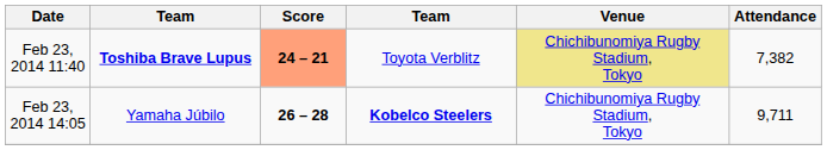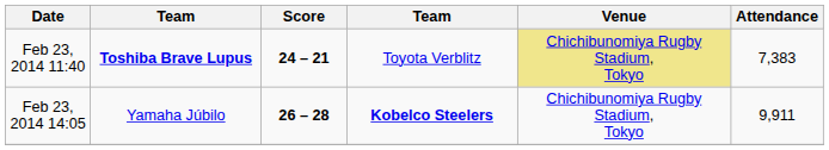 <table class="wikitable" style="text-align: center;">
 <tr>
 <th width=10%>Date</th>
 <th width=20%>Team</th>
 <th width=10%>Score</th>
 <th width=20%>Team</th>
 <th width=25%>Venue</th>
 <th width=10%>Attendance</th>
 </tr>
 <tr>
 <td>Feb 23, 2014 11:40<br></td>
 <td><strong><a href='#'>Toshiba Brave Lupus</a></strong></td>
-<td style="background: lightsalmon;"><strong>24 – 21</strong><br></td>
+<td><strong>24 – 21</strong><br></td>
 <td><a href='#'>Toyota Verblitz</a></td>
 <td style="background: khaki;"><a href='#'>Chichibunomiya Rugby Stadium</a>,<br><a href='#'>Tokyo</a></td>
-<td>7,382</td>
+<td>7,383</td>
 </tr>
 <tr>
 <td>Feb 23, 2014 14:05<br></td>
 <td><a href='#'>Yamaha Júbilo</a></td>
 <td><strong>26 – 28</strong><br></td>
 <td><strong><a href='#'>Kobelco Steelers</a></strong></td>
 <td><a href='#'>Chichibunomiya Rugby Stadium</a>,<br><a href='#'>Tokyo</a></td>
-<td>9,711</td>
+<td>9,911</td>
 </tr>
 <tr>
 </tr>
 </table>
